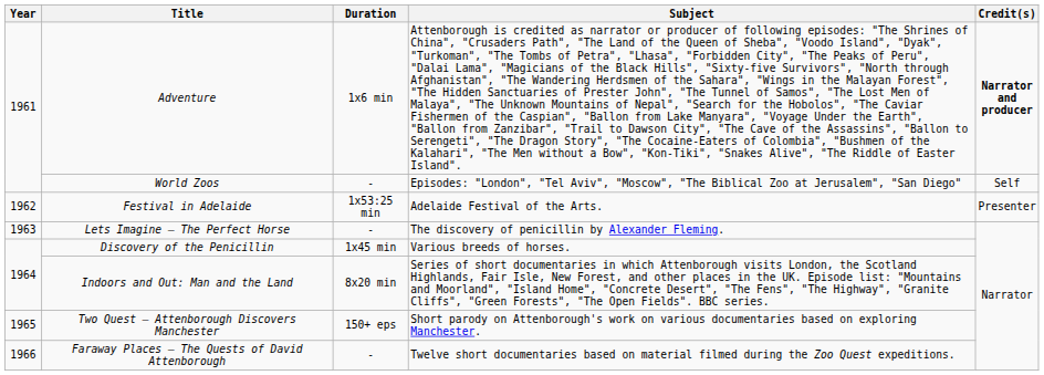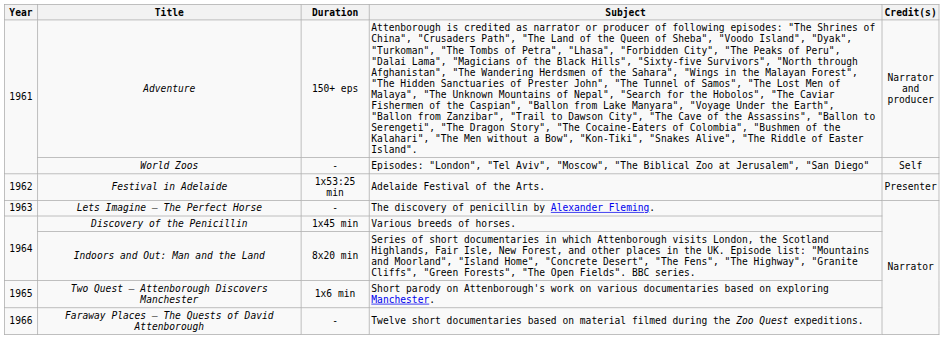 <table class="wikitable" style="text-align:center" width="100%">
 <tr>
 <th width="40">Year</th>
 <th width="400">Title</th>
 <th width="90">Duration</th>
 <th width="800">Subject</th>
 <th>Credit(s)</th>
 </tr>
 <tr>
 <td rowspan="2">1961</td>
 <td><em>Adventure</em></td>
-<td>1x6 min</td>
+<td>150+ eps</td>
 <td align="left">Attenborough is credited as narrator or producer of following episodes: "The Shrines of China", "Crusaders Path", "The Land of the Queen of Sheba", "Voodo Island", "Dyak", "Turkoman", "The Tombs of Petra", "Lhasa", "Forbidden City", "The Peaks of Peru", "Dalai Lama", "Magicians of the Black Hills", "Sixty-five Survivors", "North through Afghanistan", "The Wandering Herdsmen of the Sahara", "Wings in the Malayan Forest", "The Hidden Sanctuaries of Prester John", "The Tunnel of Samos", "The Lost Men of Malaya", "The Unknown Mountains of Nepal", "Search for the Hobolos", "The Caviar Fishermen of the Caspian", "Ballon from Lake Manyara", "Voyage Under the Earth", "Ballon from Zanzibar", "Trail to Dawson City", "The Cave of the Assassins", "Ballon to Serengeti", "The Dragon Story", "The Cocaine-Eaters of Colombia", "Bushmen of the Kalahari", "The Men without a Bow", "Kon-Tiki", "Snakes Alive", "The Riddle of Easter Island".</td>
-<td><strong>Narrator and producer</strong></td>
+<td>Narrator and producer</td>
 </tr>
 <tr>
 <td><em>World Zoos</em></td>
 <td>-</td>
 <td align="left">Episodes: "London", "Tel Aviv", "Moscow", "The Biblical Zoo at Jerusalem", "San Diego"</td>
 <td>Self</td>
 </tr>
 <tr>
 <td>1962</td>
 <td><em>Festival in Adelaide</em></td>
 <td>1x53:25 min</td>
 <td align="left">Adelaide Festival of the Arts.</td>
 <td>Presenter</td>
 </tr>
 <tr>
 <td>1963</td>
 <td><em>Lets Imagine – The Perfect Horse</em></td>
 <td>-</td>
 <td align="left">The discovery of penicillin by <a href='#'>Alexander Fleming</a>.</td>
 <td rowspan="5">Narrator</td>
 </tr>
 <tr>
 <td rowspan="2">1964</td>
 <td><em>Discovery of the Penicillin</em></td>
 <td>1x45 min</td>
 <td align="left">Various breeds of horses.</td>
 </tr>
 <tr>
 <td><em>Indoors and Out: Man and the Land</em></td>
 <td>8x20 min</td>
 <td align="left">Series of short documentaries in which Attenborough visits London, the Scotland Highlands, Fair Isle, New Forest, and other places in the UK. Episode list: "Mountains and Moorland", "Island Home", "Concrete Desert", "The Fens", "The Highway", "Granite Cliffs", "Green Forests", "The Open Fields". BBC series.</td>
 </tr>
 <tr>
 <td>1965</td>
 <td><em>Two Quest – Attenborough Discovers Manchester</em></td>
-<td>150+ eps</td>
+<td>1x6 min</td>
 <td align="left">Short parody on Attenborough's work on various documentaries based on exploring <a href='#'>Manchester</a>.</td>
 </tr>
 <tr>
 <td>1966</td>
 <td><em>Faraway Places – The Quests of David Attenborough</em></td>
 <td>-</td>
 <td align="left">Twelve short documentaries based on material filmed during the <em>Zoo Quest</em> expeditions.</td>
 </tr>
 </table>
